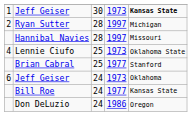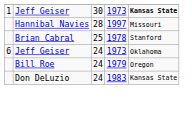 <table class="wikitable">
 <tr>
 </tr>
 <tr>
 <td>1</td>
 <td><a href='#'>Jeff Geiser</a></td>
 <td>30</td>
 <td><a href='#'>1973</a></td>
 <td style="font-size:80%;"><strong>Kansas State</strong></td>
 </tr>
 <tr>
-<td>2</td>
-<td><a href='#'>Ryan Sutter</a></td>
-<td>28</td>
-<td><a href='#'>1997</a></td>
-<td style="font-size:80%;">Michigan</td>
-</tr>
-<tr>
 <td></td>
 <td><a href='#'>Hannibal Navies</a></td>
 <td>28</td>
 <td><a href='#'>1997</a></td>
 <td style="font-size:80%;">Missouri</td>
 </tr>
 <tr>
-<td>4</td>
-<td>Lennie Ciufo</td>
-<td>25</td>
-<td><a href='#'>1973</a></td>
-<td style="font-size:80%;">Oklahoma State</td>
-</tr>
-<tr>
 <td></td>
 <td><a href='#'>Brian Cabral</a></td>
 <td>25</td>
-<td><a href='#'>1977</a></td>
+<td><a href='#'>1978</a></td>
 <td style="font-size:80%;">Stanford</td>
 </tr>
 <tr>
 <td>6</td>
 <td><a href='#'>Jeff Geiser</a></td>
 <td>24</td>
 <td><a href='#'>1973</a></td>
 <td style="font-size:80%;">Oklahoma</td>
 </tr>
 <tr>
 <td></td>
 <td><a href='#'>Bill Roe</a></td>
 <td>24</td>
-<td><a href='#'>1977</a></td>
-<td style="font-size:80%;">Kansas State</td>
+<td><a href='#'>1979</a></td>
+<td style="font-size:80%;">Oregon</td>
 </tr>
 <tr>
 <td></td>
 <td>Don DeLuzio</td>
 <td>24</td>
-<td><a href='#'>1986</a></td>
-<td style="font-size:80%;">Oregon</td>
+<td><a href='#'>1983</a></td>
+<td style="font-size:80%;">Kansas State</td>
 </tr>
 </table>
